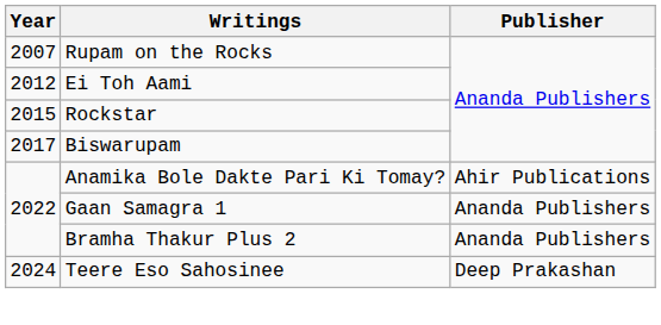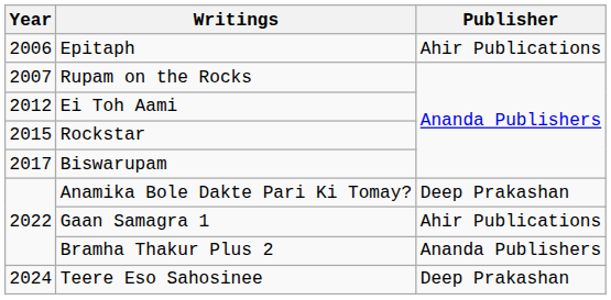 <table class="wikitable">
 <tr>
 <th>Year</th>
 <th>Writings</th>
 <th>Publisher</th>
+</tr>
+<tr>
+<td>2006</td>
+<td>Epitaph</td>
+<td>Ahir Publications</td>
 </tr>
 <tr>
 <td>2007</td>
 <td>Rupam on the Rocks</td>
 <td rowspan="4"><a href='#'>Ananda Publishers</a></td>
 </tr>
 <tr>
 <td>2012</td>
 <td>Ei Toh Aami</td>
 </tr>
 <tr>
 <td>2015</td>
 <td>Rockstar</td>
 </tr>
 <tr>
 <td>2017</td>
 <td>Biswarupam</td>
 </tr>
 <tr>
 <td rowspan="3">2022</td>
 <td>Anamika Bole Dakte Pari Ki Tomay?</td>
-<td>Ahir Publications</td>
+<td>Deep Prakashan</td>
 </tr>
 <tr>
 <td>Gaan Samagra 1</td>
-<td>Ananda Publishers</td>
+<td>Ahir Publications</td>
 </tr>
 <tr>
 <td>Bramha Thakur Plus 2</td>
 <td>Ananda Publishers</td>
 </tr>
 <tr>
 <td>2024</td>
 <td>Teere Eso Sahosinee</td>
 <td>Deep Prakashan</td>
 </tr>
 </table>
